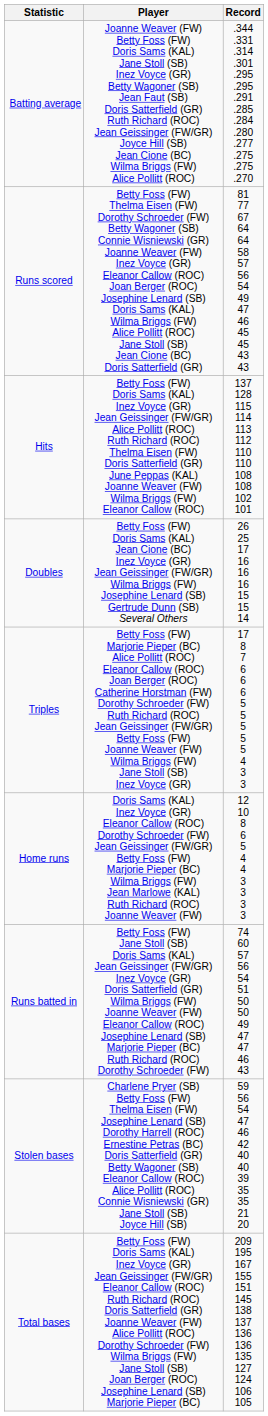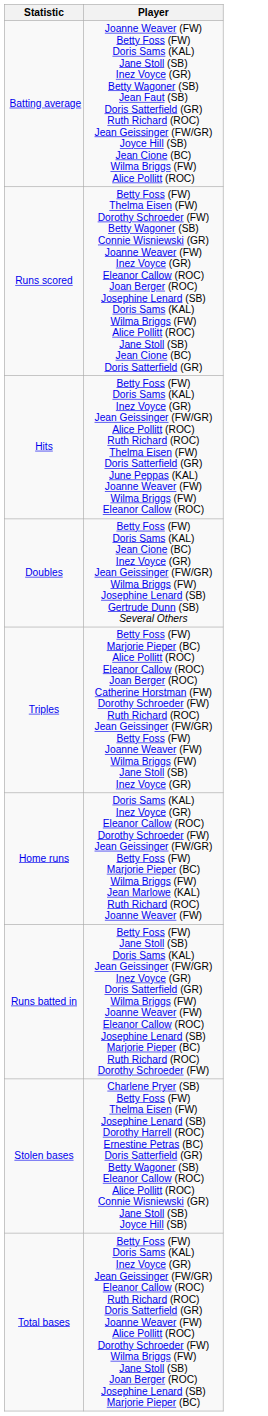 <table class="wikitable">
 <tr>
 <th>Statistic</th>
 <th>Player</th>
-<th>Record</th>
 </tr>
 <tr align=center>
 <td> <a href='#'>Batting average</a></td>
 <td><a href='#'>Joanne Weaver</a> (FW)<br><a href='#'>Betty Foss</a> (FW)<br><a href='#'>Doris Sams</a> (KAL)<br><a href='#'>Jane Stoll</a> (SB)<br><a href='#'>Inez Voyce</a> (GR)<br><a href='#'>Betty Wagoner</a> (SB)<br><a href='#'>Jean Faut</a> (SB)<br><a href='#'>Doris Satterfield</a> (GR)<br><a href='#'>Ruth Richard</a> (ROC)<br>   <a href='#'>Jean Geissinger</a> (FW/GR)   <br><a href='#'>Joyce Hill</a> (SB)<br><a href='#'>Jean Cione</a> (BC)<br><a href='#'>Wilma Briggs</a> (FW)<br><a href='#'>Alice Pollitt</a> (ROC)</td>
-<td>.344 <br> .331 <br> .314 <br> .301 <br> .295 <br> .295 <br> .291 <br> .285 <br> .284 <br> .280 <br> .277 <br> .275 <br> .275 <br> .270</td>
 </tr>
 <tr align=center>
 <td><a href='#'>Runs scored</a></td>
 <td><a href='#'>Betty Foss</a> (FW)<br><a href='#'>Thelma Eisen</a> (FW)<br><a href='#'>Dorothy Schroeder</a> (FW)<br><a href='#'>Betty Wagoner</a> (SB)<br><a href='#'>Connie Wisniewski</a> (GR)<br><a href='#'>Joanne Weaver</a> (FW)<br><a href='#'>Inez Voyce</a> (GR)<br><a href='#'>Eleanor Callow</a> (ROC)<br><a href='#'>Joan Berger</a> (ROC)<br><a href='#'>Josephine Lenard</a> (SB)<br><a href='#'>Doris Sams</a> (KAL)<br><a href='#'>Wilma Briggs</a> (FW)<br><a href='#'>Alice Pollitt</a> (ROC)<br><a href='#'>Jane Stoll</a> (SB)<br><a href='#'>Jean Cione</a> (BC)<br><a href='#'>Doris Satterfield</a> (GR)</td>
-<td>81 <br> 77 <br> 67 <br> 64 <br> 64 <br> 58 <br> 57 <br> 56 <br> 54 <br> 49 <br> 47 <br> 46 <br> 45 <br> 45 <br> 43 <br> 43</td>
 </tr>
 <tr align=center>
 <td><a href='#'>Hits</a></td>
 <td><a href='#'>Betty Foss</a> (FW)<br><a href='#'>Doris Sams</a> (KAL)<br><a href='#'>Inez Voyce</a> (GR)<br><a href='#'>Jean Geissinger</a> (FW/GR)<br><a href='#'>Alice Pollitt</a> (ROC)<br><a href='#'>Ruth Richard</a> (ROC)<br><a href='#'>Thelma Eisen</a> (FW)<br><a href='#'>Doris Satterfield</a> (GR)<br><a href='#'>June Peppas</a> (KAL)<br><a href='#'>Joanne Weaver</a> (FW)<br><a href='#'>Wilma Briggs</a> (FW)<br> <a href='#'>Eleanor Callow</a> (ROC)</td>
-<td>137 <br> 128 <br> 115 <br> 114 <br> 113 <br> 112 <br> 110 <br> 110 <br> 108 <br> 108 <br> 102 <br> 101</td>
 </tr>
 <tr align=center>
 <td><a href='#'>Doubles</a></td>
 <td><a href='#'>Betty Foss</a> (FW)<br><a href='#'>Doris Sams</a> (KAL)<br><a href='#'>Jean Cione</a> (BC)<br><a href='#'>Inez Voyce</a> (GR)<br><a href='#'>Jean Geissinger</a> (FW/GR)<br><a href='#'>Wilma Briggs</a> (FW)<br><a href='#'>Josephine Lenard</a> (SB)<br><a href='#'>Gertrude Dunn</a> (SB)<br><em>Several Others</em></td>
-<td>26 <br> 25 <br> 17 <br> 16 <br> 16 <br> 16 <br> 15 <br> 15 <br> 14</td>
 </tr>
 <tr align=center>
 <td><a href='#'>Triples</a></td>
 <td><a href='#'>Betty Foss</a> (FW)<br><a href='#'>Marjorie Pieper</a> (BC)<br><a href='#'>Alice Pollitt</a> (ROC)<br><a href='#'>Eleanor Callow</a> (ROC)<br><a href='#'>Joan Berger</a> (ROC)<br><a href='#'>Catherine Horstman</a> (FW)<br><a href='#'>Dorothy Schroeder</a> (FW)<br><a href='#'>Ruth Richard</a> (ROC)<br><a href='#'>Jean Geissinger</a> (FW/GR)<br><a href='#'>Betty Foss</a> (FW)<br><a href='#'>Joanne Weaver</a> (FW)<br><a href='#'>Wilma Briggs</a> (FW)<br><a href='#'>Jane Stoll</a> (SB)<br><a href='#'>Inez Voyce</a> (GR)</td>
-<td>17 <br> 8 <br> 7 <br> 6 <br> 6 <br> 6 <br> 5 <br> 5 <br> 5 <br> 5 <br> 5 <br> 4 <br> 3 <br> 3</td>
 </tr>
 <tr align=center>
 <td><a href='#'>Home runs</a></td>
 <td><a href='#'>Doris Sams</a> (KAL)<br><a href='#'>Inez Voyce</a> (GR)<br><a href='#'>Eleanor Callow</a> (ROC)<br><a href='#'>Dorothy Schroeder</a> (FW)<br><a href='#'>Jean Geissinger</a> (FW/GR)<br><a href='#'>Betty Foss</a> (FW)<br><a href='#'>Marjorie Pieper</a> (BC)<br><a href='#'>Wilma Briggs</a> (FW)<br><a href='#'>Jean Marlowe</a> (KAL)<br><a href='#'>Ruth Richard</a> (ROC)<br><a href='#'>Joanne Weaver</a> (FW)</td>
-<td>12 <br> 10 <br> 8 <br> 6 <br> 5 <br> 4 <br> 4 <br> 3 <br> 3 <br> 3 <br> 3</td>
 </tr>
 <tr align=center>
 <td><a href='#'>Runs batted in</a></td>
 <td><a href='#'>Betty Foss</a> (FW)<br><a href='#'>Jane Stoll</a> (SB)<br><a href='#'>Doris Sams</a> (KAL)<br><a href='#'>Jean Geissinger</a> (FW/GR)<br><a href='#'>Inez Voyce</a> (GR)<br><a href='#'>Doris Satterfield</a> (GR)<br><a href='#'>Wilma Briggs</a> (FW)<br><a href='#'>Joanne Weaver</a> (FW)<br><a href='#'>Eleanor Callow</a> (ROC)<br><a href='#'>Josephine Lenard</a> (SB)<br><a href='#'>Marjorie Pieper</a> (BC)<br><a href='#'>Ruth Richard</a> (ROC)<br><a href='#'>Dorothy Schroeder</a> (FW)</td>
-<td>74 <br> 60 <br> 57 <br> 56 <br> 54 <br> 51 <br> 50 <br> 50 <br> 49 <br> 47 <br> 47 <br> 46 <br> 43</td>
 </tr>
 <tr align=center>
 <td><a href='#'>Stolen bases</a></td>
 <td><a href='#'>Charlene Pryer</a> (SB)<br><a href='#'>Betty Foss</a> (FW)<br><a href='#'>Thelma Eisen</a> (FW)<br><a href='#'>Josephine Lenard</a> (SB)<br><a href='#'>Dorothy Harrell</a> (ROC)<br><a href='#'>Ernestine Petras</a> (BC)<br><a href='#'>Doris Satterfield</a> (GR)<br><a href='#'>Betty Wagoner</a> (SB)<br><a href='#'>Eleanor Callow</a> (ROC)<br><a href='#'>Alice Pollitt</a> (ROC)<br><a href='#'>Connie Wisniewski</a> (GR)<br><a href='#'>Jane Stoll</a> (SB)<br><a href='#'>Joyce Hill</a> (SB)</td>
-<td>59 <br> 56 <br> 54 <br> 47 <br> 46 <br> 42 <br> 40 <br> 40 <br> 39 <br> 35 <br> 35 <br> 21 <br> 20</td>
 </tr>
 <tr align=center>
 <td><a href='#'>Total bases</a></td>
 <td><a href='#'>Betty Foss</a> (FW)<br><a href='#'>Doris Sams</a> (KAL)<br><a href='#'>Inez Voyce</a> (GR)<br><a href='#'>Jean Geissinger</a> (FW/GR)<br><a href='#'>Eleanor Callow</a> (ROC)<br><a href='#'>Ruth Richard</a> (ROC)<br><a href='#'>Doris Satterfield</a> (GR)<br><a href='#'>Joanne Weaver</a> (FW)<br><a href='#'>Alice Pollitt</a> (ROC)<br><a href='#'>Dorothy Schroeder</a> (FW)<br><a href='#'>Wilma Briggs</a> (FW)<br><a href='#'>Jane Stoll</a> (SB)<br><a href='#'>Joan Berger</a> (ROC)<br><a href='#'>Josephine Lenard</a> (SB)<br><a href='#'>Marjorie Pieper</a> (BC)</td>
-<td>209 <br> 195 <br> 167 <br> 155 <br> 151 <br> 145 <br> 138 <br> 137 <br> 136 <br> 136 <br> 135 <br> 127 <br> 124 <br> 106 <br> 105</td>
 </tr>
 </table>
